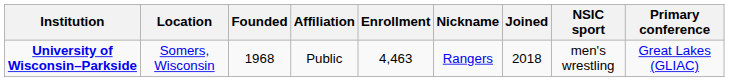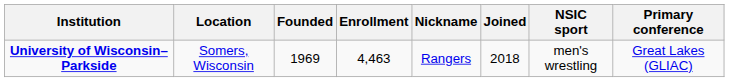 <table class="wikitable sortable" style="text-align:center">
 <tr>
 <th>Institution</th>
 <th>Location</th>
 <th>Founded</th>
-<th>Affiliation</th>
 <th>Enrollment</th>
 <th>Nickname</th>
 <th>Joined</th>
 <th>NSIC<br>sport</th>
 <th>Primary<br>conference</th>
 </tr>
 <tr>
 <td><strong><a href='#'>University of Wisconsin–Parkside</a></strong></td>
 <td><a href='#'>Somers, Wisconsin</a></td>
-<td>1968</td>
-<td>Public</td>
+<td>1969</td>
 <td>4,463</td>
 <td><a href='#'>Rangers</a></td>
 <td>2018</td>
 <td>men's wrestling</td>
 <td><a href='#'>Great Lakes (GLIAC)</a></td>
 </tr>
 </table>
